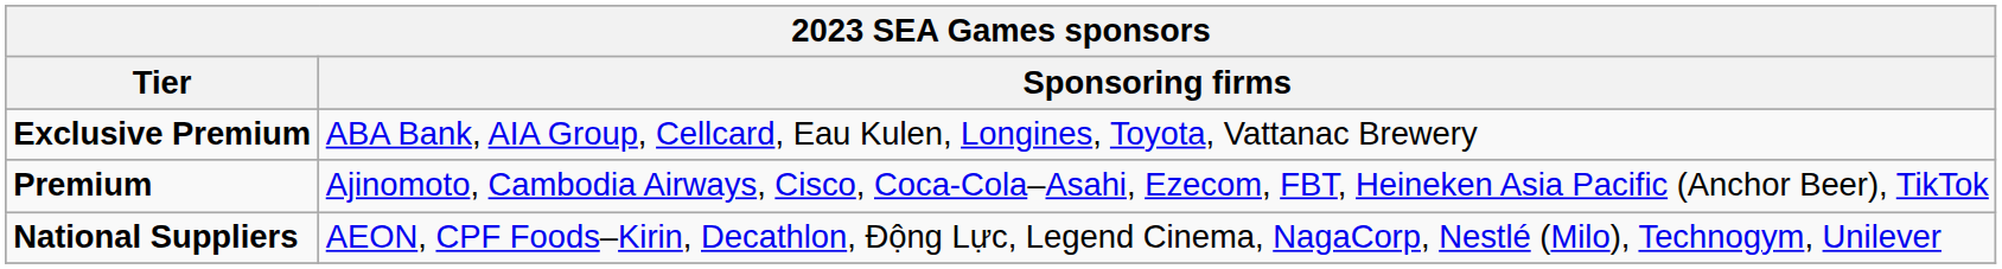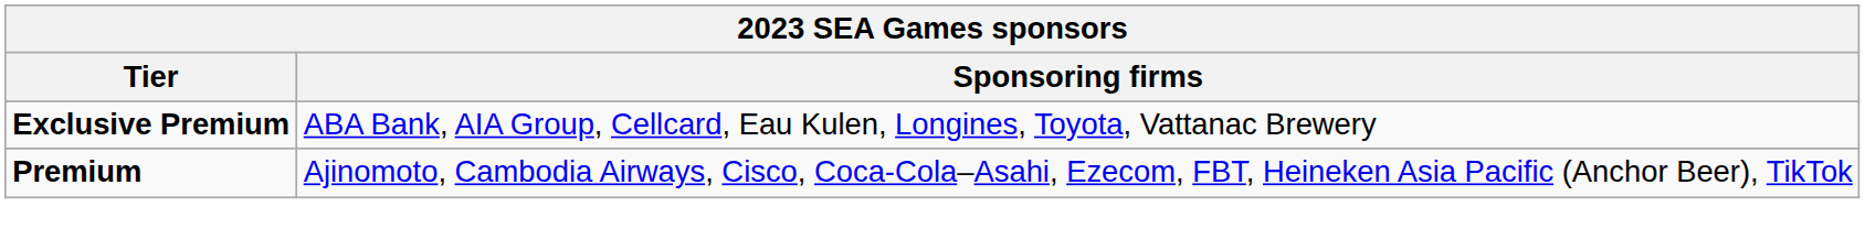 <table class="wikitable">
 <tr>
 <th colspan=2>2023 SEA Games sponsors</th>
 </tr>
 <tr>
 <th>Tier</th>
 <th><strong>Sponsoring firms</strong></th>
 </tr>
 <tr>
 <td><strong>Exclusive Premium</strong></td>
 <td><a href='#'>ABA Bank</a>, <a href='#'>AIA Group</a>, <a href='#'>Cellcard</a>, Eau Kulen, <a href='#'>Longines</a>, <a href='#'>Toyota</a>, Vattanac Brewery</td>
 </tr>
 <tr>
 <td><strong>Premium</strong></td>
 <td><a href='#'>Ajinomoto</a>, <a href='#'>Cambodia Airways</a>, <a href='#'>Cisco</a>, <a href='#'>Coca-Cola</a>–<a href='#'>Asahi</a>, <a href='#'>Ezecom</a>, <a href='#'>FBT</a>, <a href='#'>Heineken Asia Pacific</a> (Anchor Beer), <a href='#'>TikTok</a></td>
 </tr>
-<tr>
-<td><strong>National Suppliers</strong></td>
-<td><a href='#'>AEON</a>, <a href='#'>CPF Foods</a>–<a href='#'>Kirin</a>, <a href='#'>Decathlon</a>, Động Lực, Legend Cinema, <a href='#'>NagaCorp</a>, <a href='#'>Nestlé</a> (<a href='#'>Milo</a>), <a href='#'>Technogym</a>, <a href='#'>Unilever</a></td>
-</tr>
 </table>
